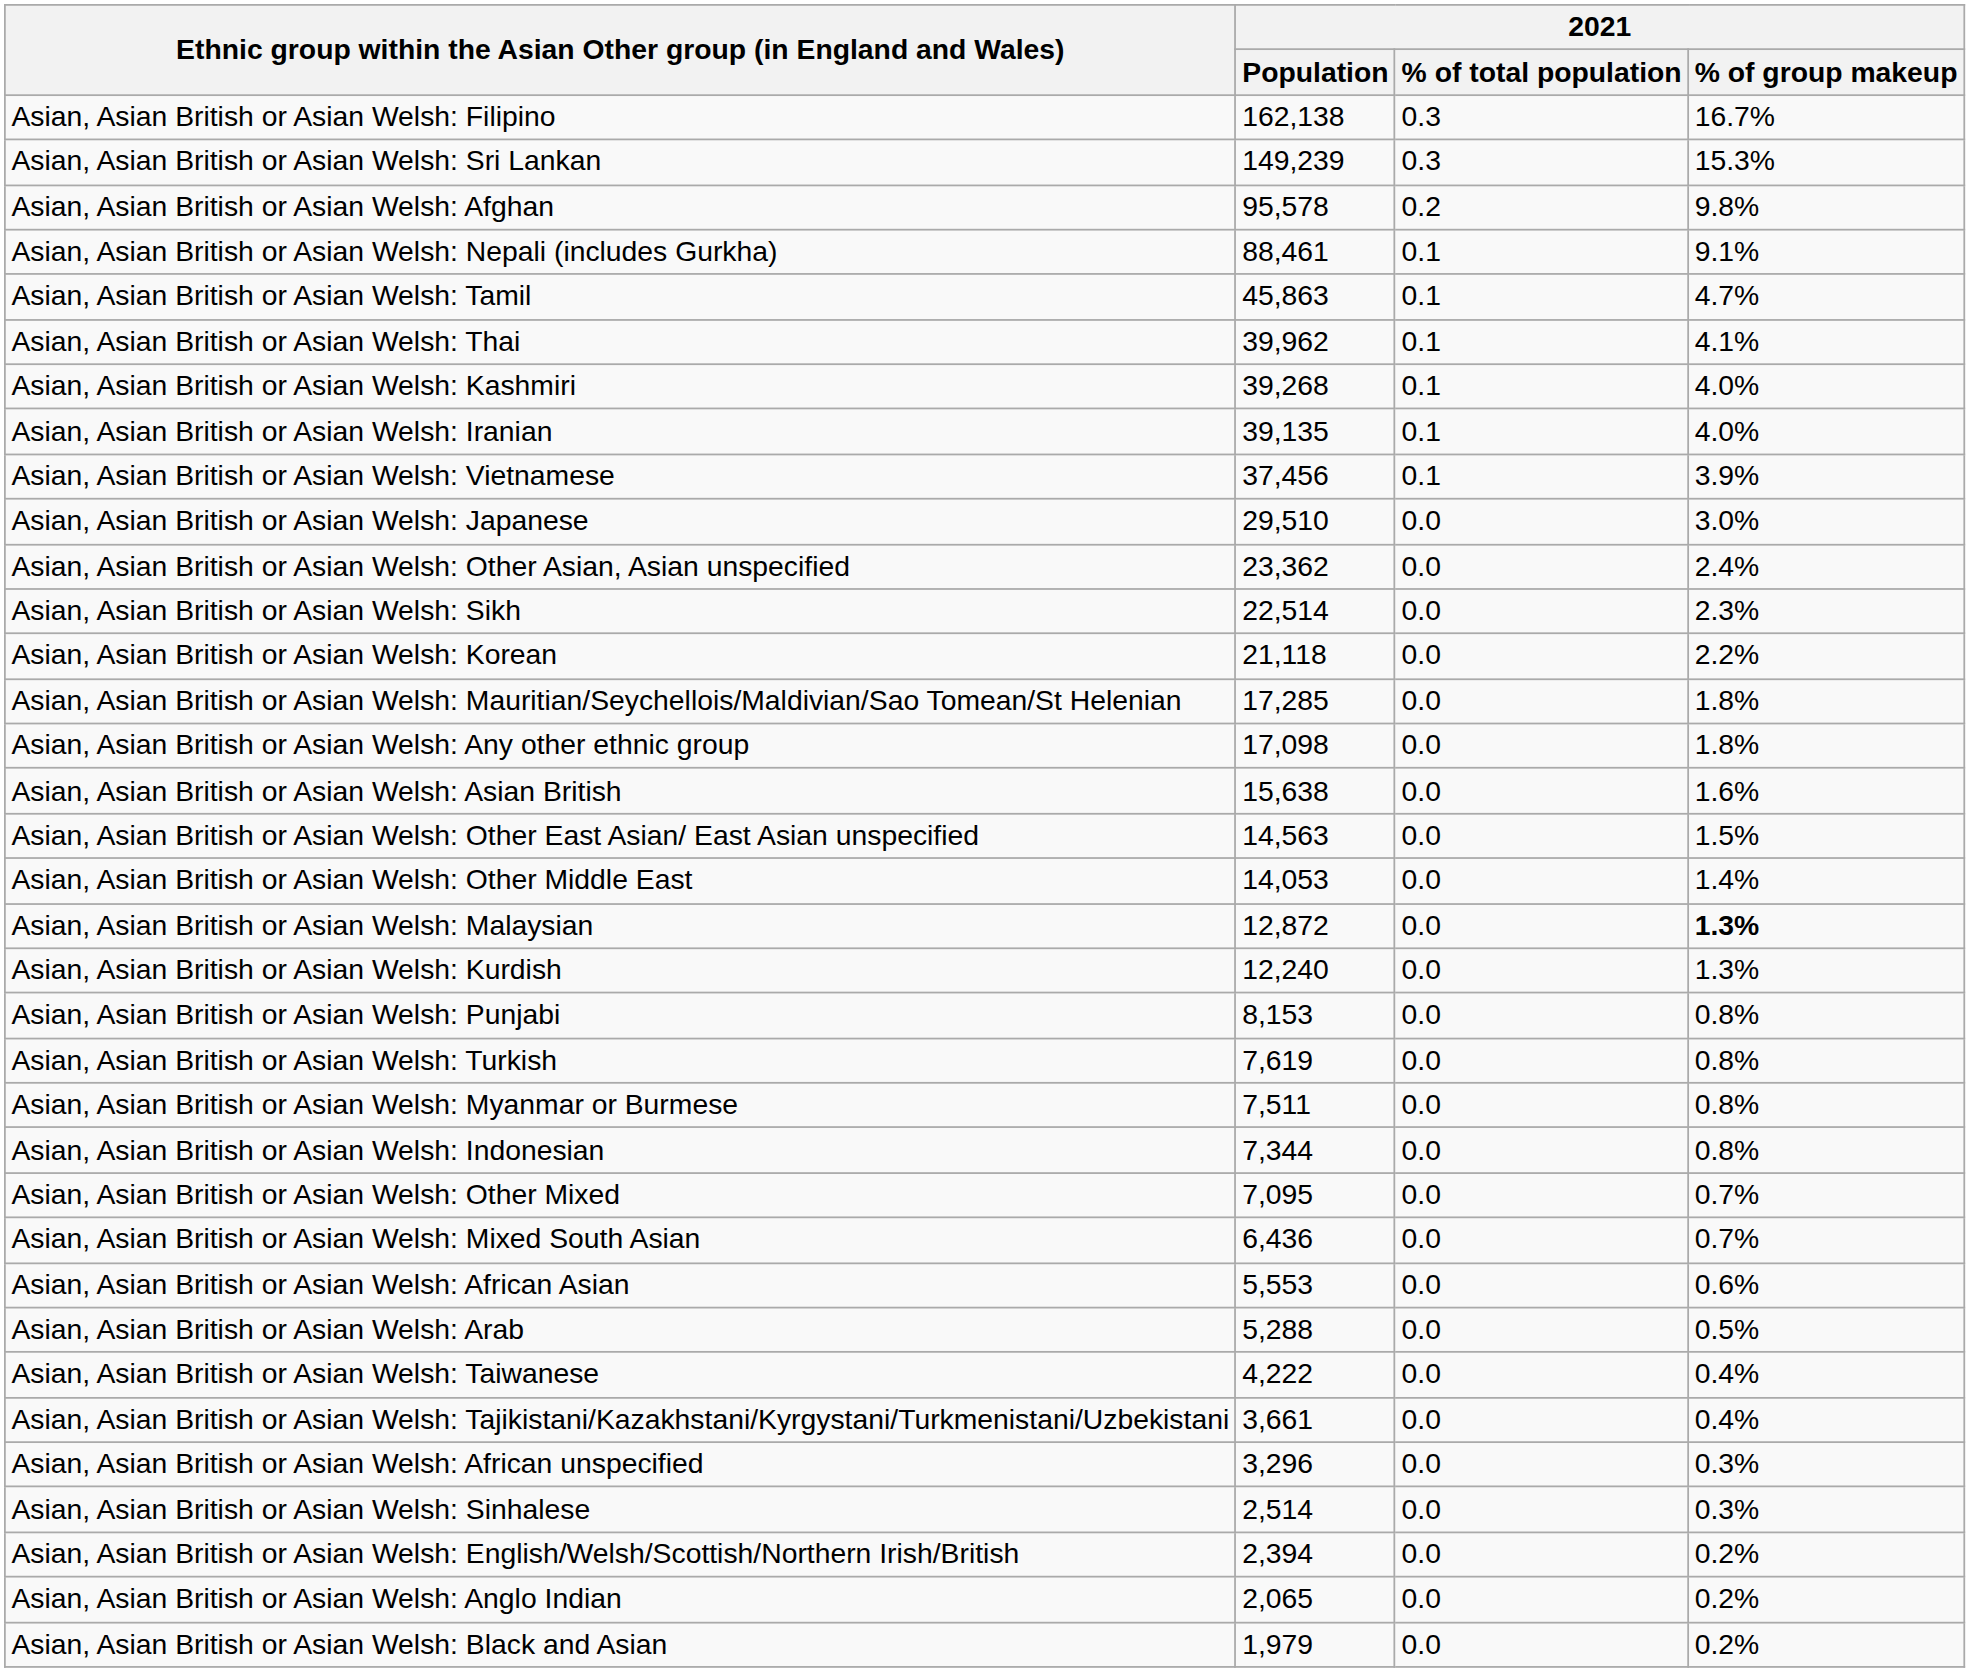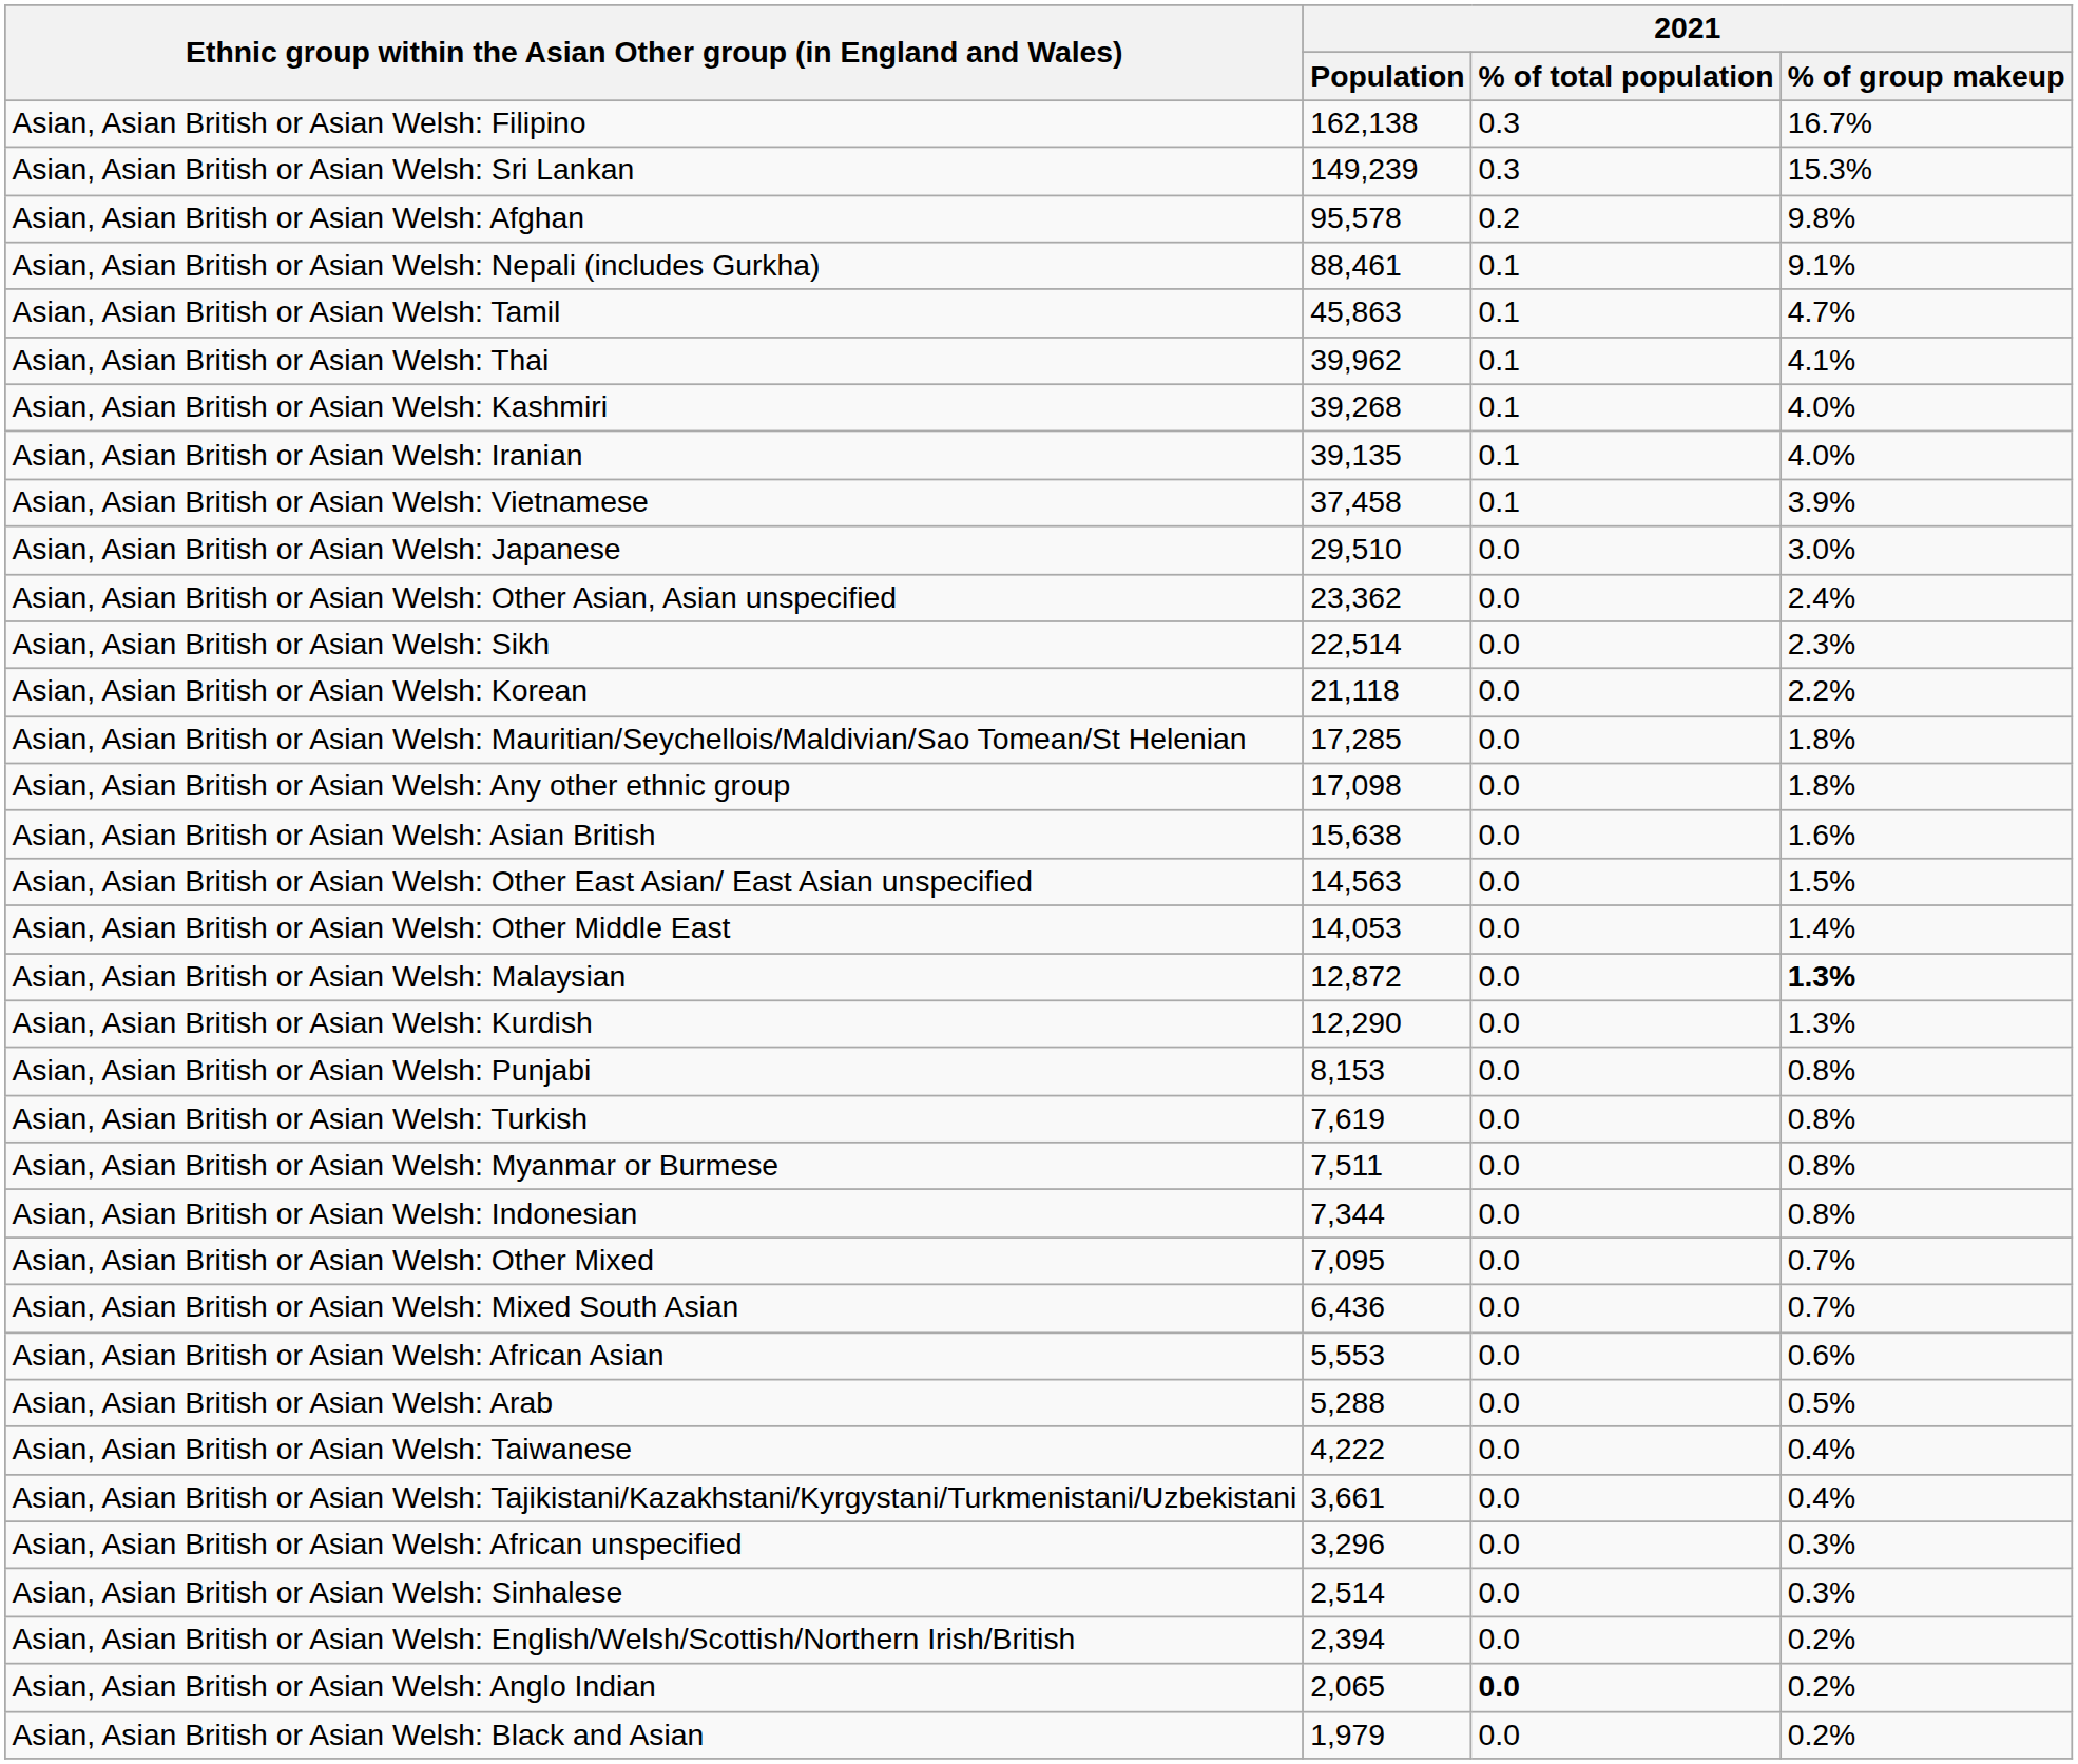 <table class="wikitable sortable mw-collapsible mw-collapsed">
 <tr>
 <th rowspan="2">Ethnic group within the Asian Other group (in England and Wales)</th>
 <th colspan="3">2021</th>
 </tr>
 <tr>
 <th>Population</th>
 <th>% of total population</th>
 <th>% of group makeup</th>
 </tr>
 <tr>
 <td>Asian, Asian British or Asian Welsh: Filipino</td>
 <td>162,138</td>
 <td>0.3</td>
 <td>16.7%</td>
 </tr>
 <tr>
 <td>Asian, Asian British or Asian Welsh: Sri Lankan</td>
 <td>149,239</td>
 <td>0.3</td>
 <td>15.3%</td>
 </tr>
 <tr>
 <td>Asian, Asian British or Asian Welsh: Afghan</td>
 <td>95,578</td>
 <td>0.2</td>
 <td>9.8%</td>
 </tr>
 <tr>
 <td>Asian, Asian British or Asian Welsh: Nepali (includes Gurkha)</td>
 <td>88,461</td>
 <td>0.1</td>
 <td>9.1%</td>
 </tr>
 <tr>
 <td>Asian, Asian British or Asian Welsh: Tamil</td>
 <td>45,863</td>
 <td>0.1</td>
 <td>4.7%</td>
 </tr>
 <tr>
 <td>Asian, Asian British or Asian Welsh: Thai</td>
 <td>39,962</td>
 <td>0.1</td>
 <td>4.1%</td>
 </tr>
 <tr>
 <td>Asian, Asian British or Asian Welsh: Kashmiri</td>
 <td>39,268</td>
 <td>0.1</td>
 <td>4.0%</td>
 </tr>
 <tr>
 <td>Asian, Asian British or Asian Welsh: Iranian</td>
 <td>39,135</td>
 <td>0.1</td>
 <td>4.0%</td>
 </tr>
 <tr>
 <td>Asian, Asian British or Asian Welsh: Vietnamese</td>
-<td>37,456</td>
+<td>37,458</td>
 <td>0.1</td>
 <td>3.9%</td>
 </tr>
 <tr>
 <td>Asian, Asian British or Asian Welsh: Japanese</td>
 <td>29,510</td>
 <td>0.0</td>
 <td>3.0%</td>
 </tr>
 <tr>
 <td>Asian, Asian British or Asian Welsh: Other Asian, Asian unspecified</td>
 <td>23,362</td>
 <td>0.0</td>
 <td>2.4%</td>
 </tr>
 <tr>
 <td>Asian, Asian British or Asian Welsh: Sikh</td>
 <td>22,514</td>
 <td>0.0</td>
 <td>2.3%</td>
 </tr>
 <tr>
 <td>Asian, Asian British or Asian Welsh: Korean</td>
 <td>21,118</td>
 <td>0.0</td>
 <td>2.2%</td>
 </tr>
 <tr>
 <td>Asian, Asian British or Asian Welsh: Mauritian/Seychellois/Maldivian/Sao Tomean/St Helenian</td>
 <td>17,285</td>
 <td>0.0</td>
 <td>1.8%</td>
 </tr>
 <tr>
 <td>Asian, Asian British or Asian Welsh: Any other ethnic group</td>
 <td>17,098</td>
 <td>0.0</td>
 <td>1.8%</td>
 </tr>
 <tr>
 <td>Asian, Asian British or Asian Welsh: Asian British</td>
 <td>15,638</td>
 <td>0.0</td>
 <td>1.6%</td>
 </tr>
 <tr>
 <td>Asian, Asian British or Asian Welsh: Other East Asian/ East Asian unspecified</td>
 <td>14,563</td>
 <td>0.0</td>
 <td>1.5%</td>
 </tr>
 <tr>
 <td>Asian, Asian British or Asian Welsh: Other Middle East</td>
 <td>14,053</td>
 <td>0.0</td>
 <td>1.4%</td>
 </tr>
 <tr>
 <td>Asian, Asian British or Asian Welsh: Malaysian</td>
 <td>12,872</td>
 <td>0.0</td>
 <td><strong>1.3%</strong></td>
 </tr>
 <tr>
 <td>Asian, Asian British or Asian Welsh: Kurdish</td>
-<td>12,240</td>
+<td>12,290</td>
 <td>0.0</td>
 <td>1.3%</td>
 </tr>
 <tr>
 <td>Asian, Asian British or Asian Welsh: Punjabi</td>
 <td>8,153</td>
 <td>0.0</td>
 <td>0.8%</td>
 </tr>
 <tr>
 <td>Asian, Asian British or Asian Welsh: Turkish</td>
 <td>7,619</td>
 <td>0.0</td>
 <td>0.8%</td>
 </tr>
 <tr>
 <td>Asian, Asian British or Asian Welsh: Myanmar or Burmese</td>
 <td>7,511</td>
 <td>0.0</td>
 <td>0.8%</td>
 </tr>
 <tr>
 <td>Asian, Asian British or Asian Welsh: Indonesian</td>
 <td>7,344</td>
 <td>0.0</td>
 <td>0.8%</td>
 </tr>
 <tr>
 <td>Asian, Asian British or Asian Welsh: Other Mixed</td>
 <td>7,095</td>
 <td>0.0</td>
 <td>0.7%</td>
 </tr>
 <tr>
 <td>Asian, Asian British or Asian Welsh: Mixed South Asian</td>
 <td>6,436</td>
 <td>0.0</td>
 <td>0.7%</td>
 </tr>
 <tr>
 <td>Asian, Asian British or Asian Welsh: African Asian</td>
 <td>5,553</td>
 <td>0.0</td>
 <td>0.6%</td>
 </tr>
 <tr>
 <td>Asian, Asian British or Asian Welsh: Arab</td>
 <td>5,288</td>
 <td>0.0</td>
 <td>0.5%</td>
 </tr>
 <tr>
 <td>Asian, Asian British or Asian Welsh: Taiwanese</td>
 <td>4,222</td>
 <td>0.0</td>
 <td>0.4%</td>
 </tr>
 <tr>
 <td>Asian, Asian British or Asian Welsh: Tajikistani/Kazakhstani/Kyrgystani/Turkmenistani/Uzbekistani</td>
 <td>3,661</td>
 <td>0.0</td>
 <td>0.4%</td>
 </tr>
 <tr>
 <td>Asian, Asian British or Asian Welsh: African unspecified</td>
 <td>3,296</td>
 <td>0.0</td>
 <td>0.3%</td>
 </tr>
 <tr>
 <td>Asian, Asian British or Asian Welsh: Sinhalese</td>
 <td>2,514</td>
 <td>0.0</td>
 <td>0.3%</td>
 </tr>
 <tr>
 <td>Asian, Asian British or Asian Welsh: English/Welsh/Scottish/Northern Irish/British</td>
 <td>2,394</td>
 <td>0.0</td>
 <td>0.2%</td>
 </tr>
 <tr>
 <td>Asian, Asian British or Asian Welsh: Anglo Indian</td>
 <td>2,065</td>
-<td>0.0</td>
+<td><strong>0.0</strong></td>
 <td>0.2%</td>
 </tr>
 <tr>
 <td>Asian, Asian British or Asian Welsh: Black and Asian</td>
 <td>1,979</td>
 <td>0.0</td>
 <td>0.2%</td>
 </tr>
 </table>
